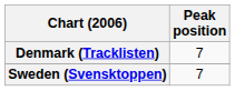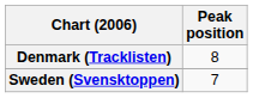 <table class="wikitable sortable plainrowheaders" style="text-align:center">
 <tr>
 <th>Chart (2006)</th>
 <th>Peak<br>position</th>
 </tr>
 <tr>
 <th scope="row">Denmark (<a href='#'>Tracklisten</a>)</th>
-<td align="center">7</td>
+<td align="center">8</td>
 </tr>
 <tr>
 </tr>
 <tr>
 </tr>
 <tr>
 <th scope="row">Sweden (<a href='#'>Svensktoppen</a>)</th>
 <td align="center">7</td>
 </tr>
 </table>
